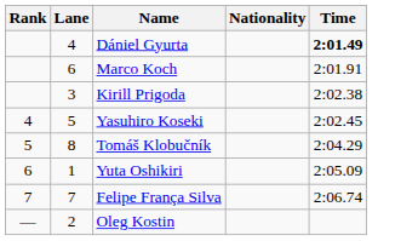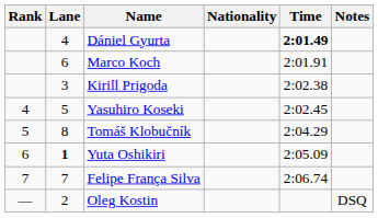 <table class="wikitable sortable" style="text-align:center">
 <tr>
 <th>Rank</th>
 <th>Lane</th>
 <th>Name</th>
 <th>Nationality</th>
 <th>Time</th>
+<th>Notes</th>
 </tr>
 <tr>
 <td></td>
 <td>4</td>
 <td align=left><a href='#'>Dániel Gyurta</a></td>
 <td align=left></td>
 <td><strong>2:01.49</strong></td>
+<td></td>
 </tr>
 <tr>
 <td></td>
 <td>6</td>
 <td align=left><a href='#'>Marco Koch</a></td>
 <td align=left></td>
 <td>2:01.91</td>
+<td></td>
 </tr>
 <tr>
 <td></td>
 <td>3</td>
 <td align=left><a href='#'>Kirill Prigoda</a></td>
 <td align=left></td>
 <td>2:02.38</td>
+<td></td>
 </tr>
 <tr>
 <td>4</td>
 <td>5</td>
 <td align=left><a href='#'>Yasuhiro Koseki</a></td>
 <td align=left></td>
 <td>2:02.45</td>
+<td></td>
 </tr>
 <tr>
 <td>5</td>
 <td>8</td>
 <td align=left><a href='#'>Tomáš Klobučník</a></td>
 <td align=left></td>
 <td>2:04.29</td>
+<td></td>
 </tr>
 <tr>
 <td>6</td>
-<td>1</td>
+<td><strong>1</strong></td>
 <td align=left><a href='#'>Yuta Oshikiri</a></td>
 <td align=left></td>
 <td>2:05.09</td>
+<td></td>
 </tr>
 <tr>
 <td>7</td>
 <td>7</td>
 <td align=left><a href='#'>Felipe França Silva</a></td>
 <td align=left></td>
 <td>2:06.74</td>
+<td></td>
 </tr>
 <tr>
 <td>—</td>
 <td>2</td>
 <td align=left><a href='#'>Oleg Kostin</a></td>
 <td align=left></td>
 <td></td>
+<td>DSQ</td>
 </tr>
 </table>
